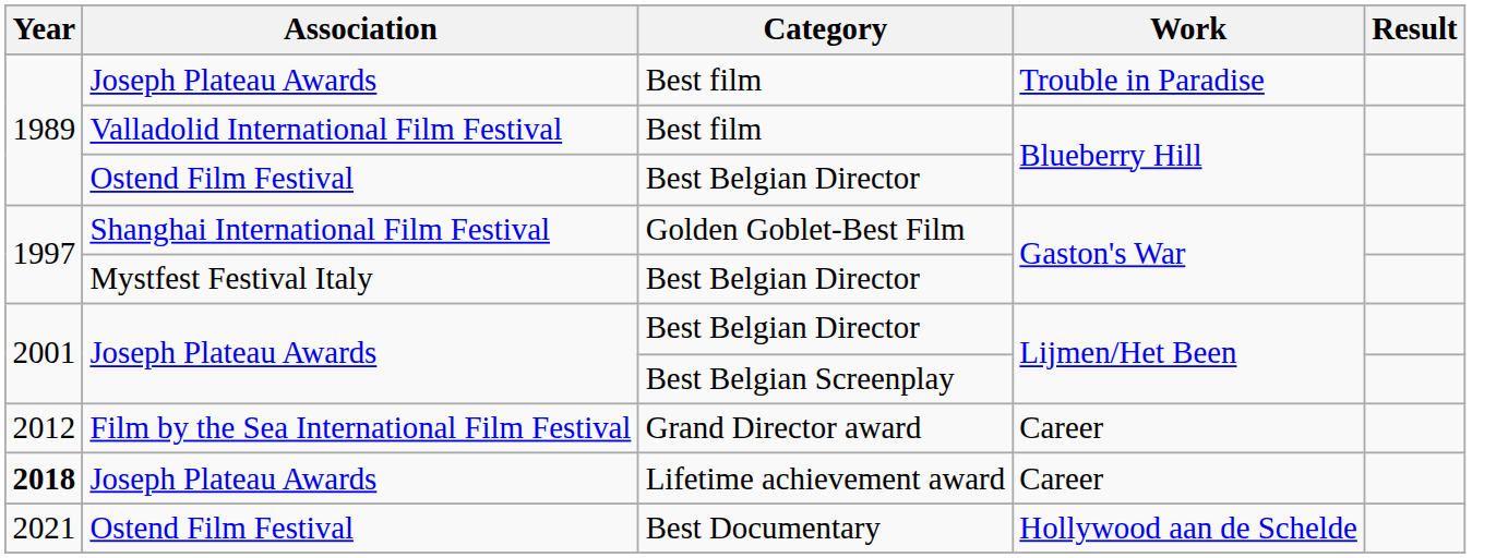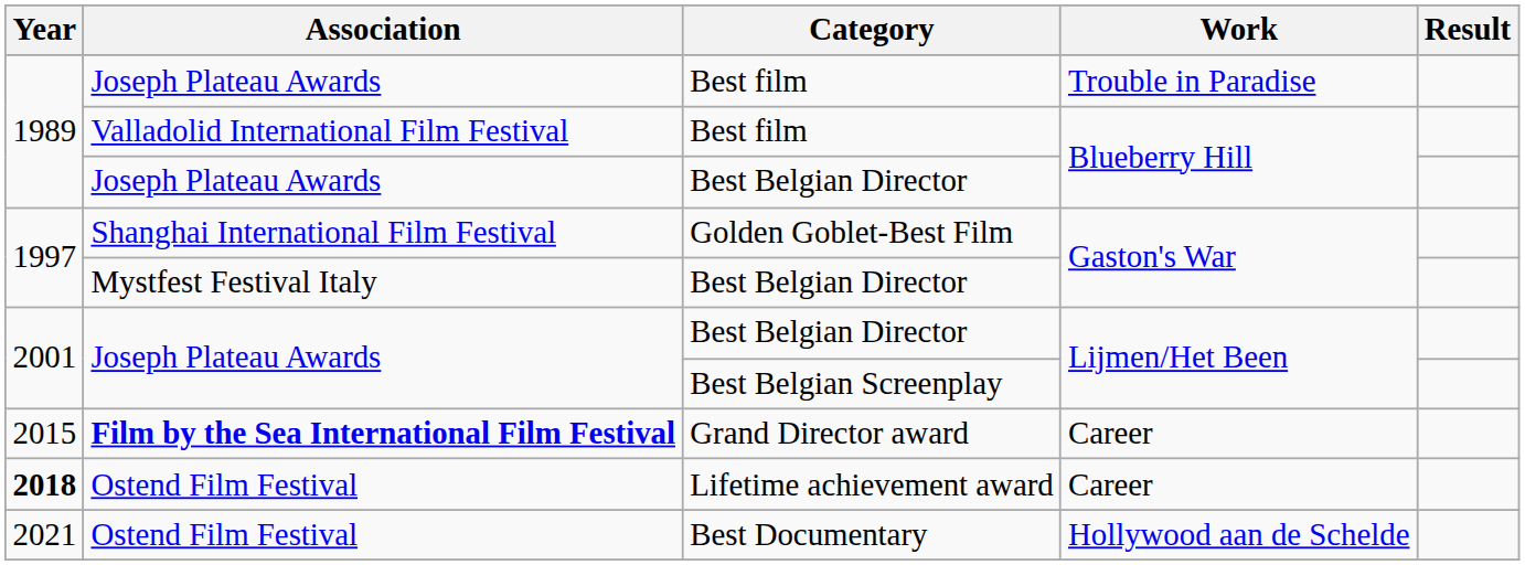 <table class="wikitable sortable">
 <tr>
 <th>Year</th>
 <th>Association</th>
 <th>Category</th>
 <th>Work</th>
 <th>Result</th>
 </tr>
 <tr>
 <td rowspan="3">1989</td>
 <td><a href='#'>Joseph Plateau Awards</a></td>
 <td>Best film</td>
 <td><a href='#'>Trouble in Paradise</a></td>
 <td></td>
 </tr>
 <tr>
 <td><a href='#'>Valladolid International Film Festival</a></td>
 <td>Best film</td>
 <td rowspan="2"><a href='#'>Blueberry Hill</a></td>
 <td></td>
 </tr>
 <tr>
-<td><a href='#'>Ostend Film Festival</a></td>
+<td><a href='#'>Joseph Plateau Awards</a></td>
 <td>Best Belgian Director</td>
 <td></td>
 </tr>
 <tr>
 <td rowspan="2">1997</td>
 <td><a href='#'>Shanghai International Film Festival</a></td>
 <td>Golden Goblet-Best Film</td>
 <td rowspan="2"><a href='#'>Gaston's War</a></td>
 <td></td>
 </tr>
 <tr>
 <td>Mystfest Festival Italy</td>
 <td>Best Belgian Director</td>
 <td></td>
 </tr>
 <tr>
 <td rowspan="2">2001</td>
 <td rowspan="2"><a href='#'>Joseph Plateau Awards</a></td>
 <td>Best Belgian Director</td>
 <td rowspan="2"><a href='#'>Lijmen/Het Been</a></td>
 <td></td>
 </tr>
 <tr>
 <td>Best Belgian Screenplay</td>
 <td></td>
 </tr>
 <tr>
-<td>2012</td>
-<td><a href='#'>Film by the Sea International Film Festival</a></td>
+<td>2015</td>
+<td><strong><a href='#'>Film by the Sea International Film Festival</a></strong></td>
 <td>Grand Director award</td>
 <td>Career</td>
 <td></td>
 </tr>
 <tr>
 <td><strong>2018</strong></td>
-<td><a href='#'>Joseph Plateau Awards</a></td>
+<td><a href='#'>Ostend Film Festival</a></td>
 <td>Lifetime achievement award</td>
 <td>Career</td>
 <td></td>
 </tr>
 <tr>
 <td>2021</td>
 <td><a href='#'>Ostend Film Festival</a></td>
 <td>Best Documentary</td>
 <td><a href='#'>Hollywood aan de Schelde</a></td>
 <td></td>
 </tr>
 </table>
